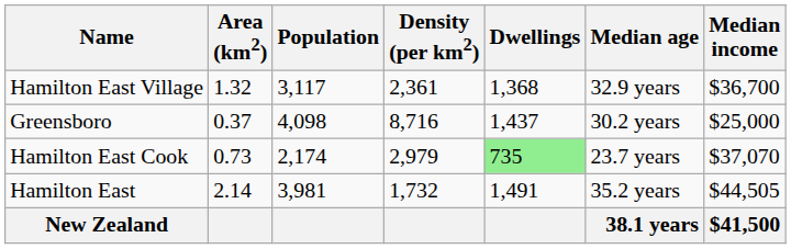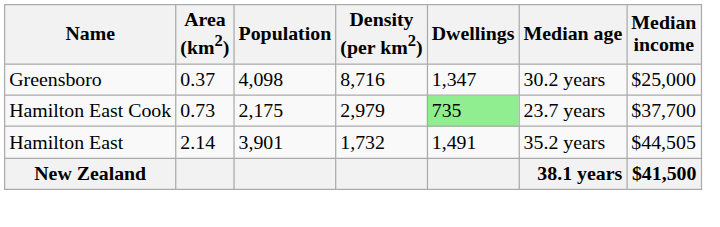 <table class="wikitable defaultright col1left">
 <tr>
 <th>Name</th>
 <th>Area<br>(km<sup>2</sup>)</th>
 <th>Population</th>
 <th>Density<br>(per km<sup>2</sup>)</th>
 <th>Dwellings</th>
 <th>Median age</th>
 <th>Median<br>income</th>
 </tr>
 <tr>
-<td>Hamilton East Village</td>
-<td>1.32</td>
-<td>3,117</td>
-<td>2,361</td>
-<td>1,368</td>
-<td>32.9 years</td>
-<td>$36,700</td>
-</tr>
-<tr>
 <td>Greensboro</td>
 <td>0.37</td>
 <td>4,098</td>
 <td>8,716</td>
-<td>1,437</td>
+<td>1,347</td>
 <td>30.2 years</td>
 <td>$25,000</td>
 </tr>
 <tr>
 <td>Hamilton East Cook</td>
 <td>0.73</td>
-<td>2,174</td>
+<td>2,175</td>
 <td>2,979</td>
 <td style="background: lightgreen;">735</td>
 <td>23.7 years</td>
-<td>$37,070</td>
+<td>$37,700</td>
 </tr>
 <tr>
 <td>Hamilton East</td>
 <td>2.14</td>
-<td>3,981</td>
+<td>3,901</td>
 <td>1,732</td>
 <td>1,491</td>
 <td>35.2 years</td>
 <td>$44,505</td>
 </tr>
 <tr>
 <th>New Zealand</th>
 <th></th>
 <th></th>
 <th></th>
 <th></th>
 <th style="text-align:right;">38.1 years</th>
 <th style="text-align:right;">$41,500</th>
 </tr>
 </table>
